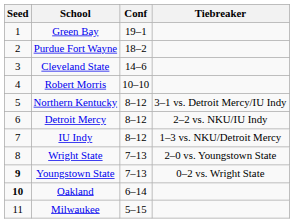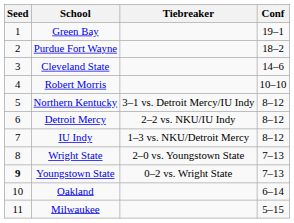 <table class="wikitable" style="white-space:nowrap; font-size:90%;text-align:center">
 <tr>
 <th>Seed</th>
 <th>School</th>
+<th>Tiebreaker</th>
 <th>Conf</th>
-<th>Tiebreaker</th>
 </tr>
 <tr>
 <td>1</td>
 <td align="center"><a href='#'>Green Bay</a></td>
+<td></td>
 <td>19–1</td>
-<td></td>
 </tr>
 <tr>
 <td>2</td>
 <td align="center"><a href='#'>Purdue Fort Wayne</a></td>
+<td></td>
 <td>18–2</td>
-<td></td>
 </tr>
 <tr>
 <td>3</td>
 <td align="center"><a href='#'>Cleveland State</a></td>
+<td></td>
 <td>14–6</td>
-<td></td>
 </tr>
 <tr>
 <td>4</td>
 <td align="center"><a href='#'>Robert Morris</a></td>
+<td></td>
 <td>10–10</td>
-<td></td>
 </tr>
 <tr>
 <td>5</td>
 <td align="center"><a href='#'>Northern Kentucky</a></td>
+<td>3–1 vs. Detroit Mercy/IU Indy</td>
 <td>8–12</td>
-<td>3–1 vs. Detroit Mercy/IU Indy</td>
 </tr>
 <tr>
 <td>6</td>
 <td align="center"><a href='#'>Detroit Mercy</a></td>
+<td>2–2 vs. NKU/IU Indy</td>
 <td>8–12</td>
-<td>2–2 vs. NKU/IU Indy</td>
 </tr>
 <tr>
 <td>7</td>
 <td align="center"><a href='#'>IU Indy</a></td>
+<td>1–3 vs. NKU/Detroit Mercy</td>
 <td>8–12</td>
-<td>1–3 vs. NKU/Detroit Mercy</td>
 </tr>
 <tr>
 <td>8</td>
 <td align="center"><a href='#'>Wright State</a></td>
+<td>2–0 vs. Youngstown State</td>
 <td>7–13</td>
-<td>2–0 vs. Youngstown State</td>
 </tr>
 <tr>
 <td><strong>9</strong></td>
 <td align="center"><a href='#'>Youngstown State</a></td>
+<td>0–2 vs. Wright State</td>
 <td>7–13</td>
-<td>0–2 vs. Wright State</td>
 </tr>
 <tr>
-<td><strong>10</strong></td>
+<td>10</td>
 <td align="center"><a href='#'>Oakland</a></td>
+<td></td>
 <td>6–14</td>
-<td></td>
 </tr>
 <tr>
 <td>11</td>
 <td align="center"><a href='#'>Milwaukee</a></td>
+<td></td>
 <td>5–15</td>
-<td></td>
 </tr>
 </table>
